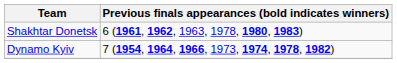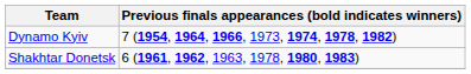 <table class="wikitable">
 <tr>
 <th>Team</th>
 <th>Previous finals appearances (bold indicates winners)</th>
 </tr>
 <tr>
+<td><a href='#'>Dynamo Kyiv</a></td>
+<td>7 (<strong><a href='#'>1954</a></strong>, <strong><a href='#'>1964</a></strong>, <strong><a href='#'>1966</a></strong>, <a href='#'>1973</a>, <strong><a href='#'>1974</a></strong>, <strong><a href='#'>1978</a></strong>, <strong><a href='#'>1982</a></strong>)</td>
+</tr>
+<tr>
 <td><a href='#'>Shakhtar Donetsk</a></td>
 <td>6 (<strong><a href='#'>1961</a></strong>, <strong><a href='#'>1962</a></strong>, <a href='#'>1963</a>, <a href='#'>1978</a>, <strong><a href='#'>1980</a></strong>, <strong><a href='#'>1983</a></strong>)</td>
 </tr>
 <tr>
-<td><a href='#'>Dynamo Kyiv</a></td>
-<td>7 (<strong><a href='#'>1954</a></strong>, <strong><a href='#'>1964</a></strong>, <strong><a href='#'>1966</a></strong>, <a href='#'>1973</a>, <strong><a href='#'>1974</a></strong>, <strong><a href='#'>1978</a></strong>, <strong><a href='#'>1982</a></strong>)</td>
-</tr>
-<tr>
 </tr>
 </table>
